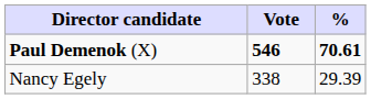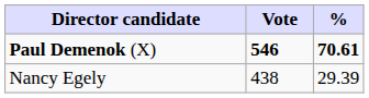 <table class="wikitable">
 <tr>
 <th style="background:#ddf;" width="200px">Director candidate</th>
 <th style="background:#ddf;" width="50px">Vote</th>
 <th style="background:#ddf;" width="30px">%</th>
 </tr>
 <tr>
 <td><strong>Paul Demenok</strong> (X)</td>
 <td><strong>546</strong></td>
 <td><strong>70.61</strong></td>
 </tr>
 <tr>
 <td>Nancy Egely</td>
-<td>338</td>
+<td>438</td>
 <td>29.39</td>
 </tr>
 </table>
